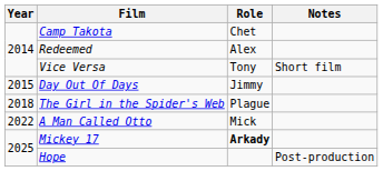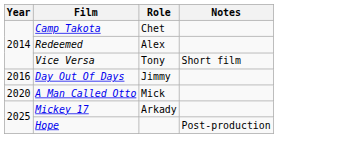 <table class="wikitable">
 <tr>
 <th>Year</th>
 <th>Film</th>
 <th>Role</th>
 <th>Notes</th>
 </tr>
 <tr>
 <td rowspan="3">2014</td>
 <td><em><a href='#'>Camp Takota</a></em></td>
 <td>Chet</td>
 <td></td>
 </tr>
 <tr>
 <td><em>Redeemed</em></td>
 <td>Alex</td>
 <td></td>
 </tr>
 <tr>
 <td><em>Vice Versa</em></td>
 <td>Tony</td>
 <td>Short film</td>
 </tr>
 <tr>
-<td>2015</td>
+<td>2016</td>
 <td><a href='#'><em>Day Out Of Days</em></a></td>
 <td>Jimmy</td>
 <td></td>
 </tr>
 <tr>
-<td>2018</td>
-<td><a href='#'><em>The Girl in the Spider's Web</em></a></td>
-<td>Plague</td>
-<td></td>
-</tr>
-<tr>
-<td>2022</td>
+<td>2020</td>
 <td><em><a href='#'>A Man Called Otto</a></em></td>
 <td>Mick</td>
 <td></td>
 </tr>
 <tr>
 <td rowspan="2">2025</td>
 <td><em><a href='#'>Mickey 17</a></em></td>
-<td><strong>Arkady</strong></td>
+<td>Arkady</td>
 <td></td>
 </tr>
 <tr>
 <td><em><a href='#'>Hope</a></em></td>
 <td></td>
 <td>Post-production</td>
 </tr>
 </table>
